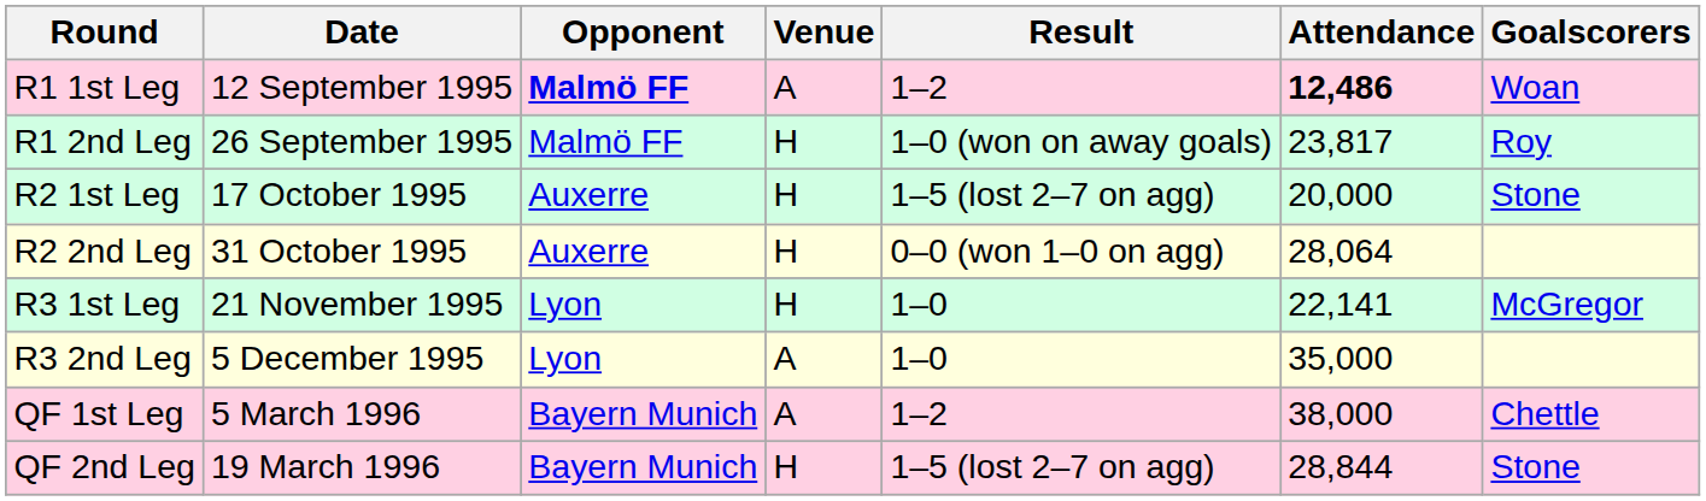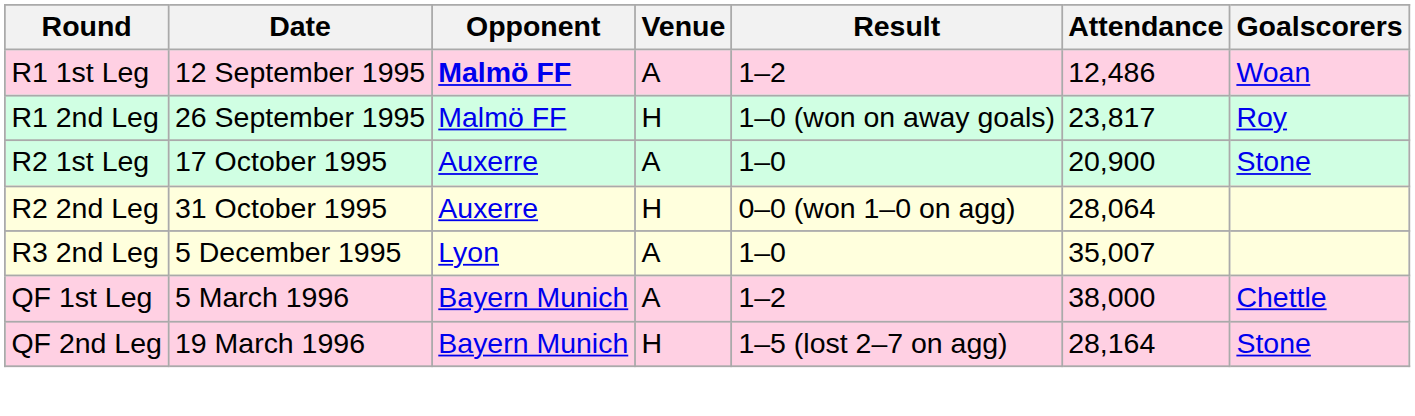 <table class="wikitable">
 <tr>
 <th>Round</th>
 <th>Date</th>
 <th>Opponent</th>
 <th>Venue</th>
 <th>Result</th>
 <th>Attendance</th>
 <th>Goalscorers</th>
 </tr>
 <tr style="background-color: #ffd0e3;">
 <td>R1 1st Leg</td>
 <td>12 September 1995</td>
 <td><strong> <a href='#'>Malmö FF</a></strong></td>
 <td>A</td>
 <td>1–2</td>
-<td><strong>12,486</strong></td>
+<td>12,486</td>
 <td><a href='#'>Woan</a></td>
 </tr>
 <tr style="background-color: #d0ffe3;">
 <td>R1 2nd Leg</td>
 <td>26 September 1995</td>
 <td> <a href='#'>Malmö FF</a></td>
 <td>H</td>
 <td>1–0 (won on away goals)</td>
 <td>23,817</td>
 <td><a href='#'>Roy</a></td>
 </tr>
 <tr style="background-color: #d0ffe3;">
 <td>R2 1st Leg</td>
 <td>17 October 1995</td>
 <td> <a href='#'>Auxerre</a></td>
-<td>H</td>
-<td>1–5 (lost 2–7 on agg)</td>
-<td>20,000</td>
+<td>A</td>
+<td>1–0</td>
+<td>20,900</td>
 <td><a href='#'>Stone</a></td>
 </tr>
 <tr style="background-color: #ffffdd;">
 <td>R2 2nd Leg</td>
 <td>31 October 1995</td>
 <td> <a href='#'>Auxerre</a></td>
 <td>H</td>
 <td>0–0 (won 1–0 on agg)</td>
 <td>28,064</td>
 <td></td>
 </tr>
-<tr style="background-color: #d0ffe3;">
-<td>R3 1st Leg</td>
-<td>21 November 1995</td>
-<td> <a href='#'>Lyon</a></td>
-<td>H</td>
-<td>1–0</td>
-<td>22,141</td>
-<td><a href='#'>McGregor</a></td>
-</tr>
 <tr style="background-color: #ffffdd;">
 <td>R3 2nd Leg</td>
 <td>5 December 1995</td>
 <td> <a href='#'>Lyon</a></td>
 <td>A</td>
 <td>1–0</td>
-<td>35,000</td>
+<td>35,007</td>
 <td></td>
 </tr>
 <tr style="background-color: #ffd0e3;">
 <td>QF 1st Leg</td>
 <td>5 March 1996</td>
 <td> <a href='#'>Bayern Munich</a></td>
 <td>A</td>
 <td>1–2</td>
 <td>38,000</td>
 <td><a href='#'>Chettle</a></td>
 </tr>
 <tr style="background-color: #ffd0e3;">
 <td>QF 2nd Leg</td>
 <td>19 March 1996</td>
 <td> <a href='#'>Bayern Munich</a></td>
 <td>H</td>
 <td>1–5 (lost 2–7 on agg)</td>
-<td>28,844</td>
+<td>28,164</td>
 <td><a href='#'>Stone</a></td>
 </tr>
 </table>
